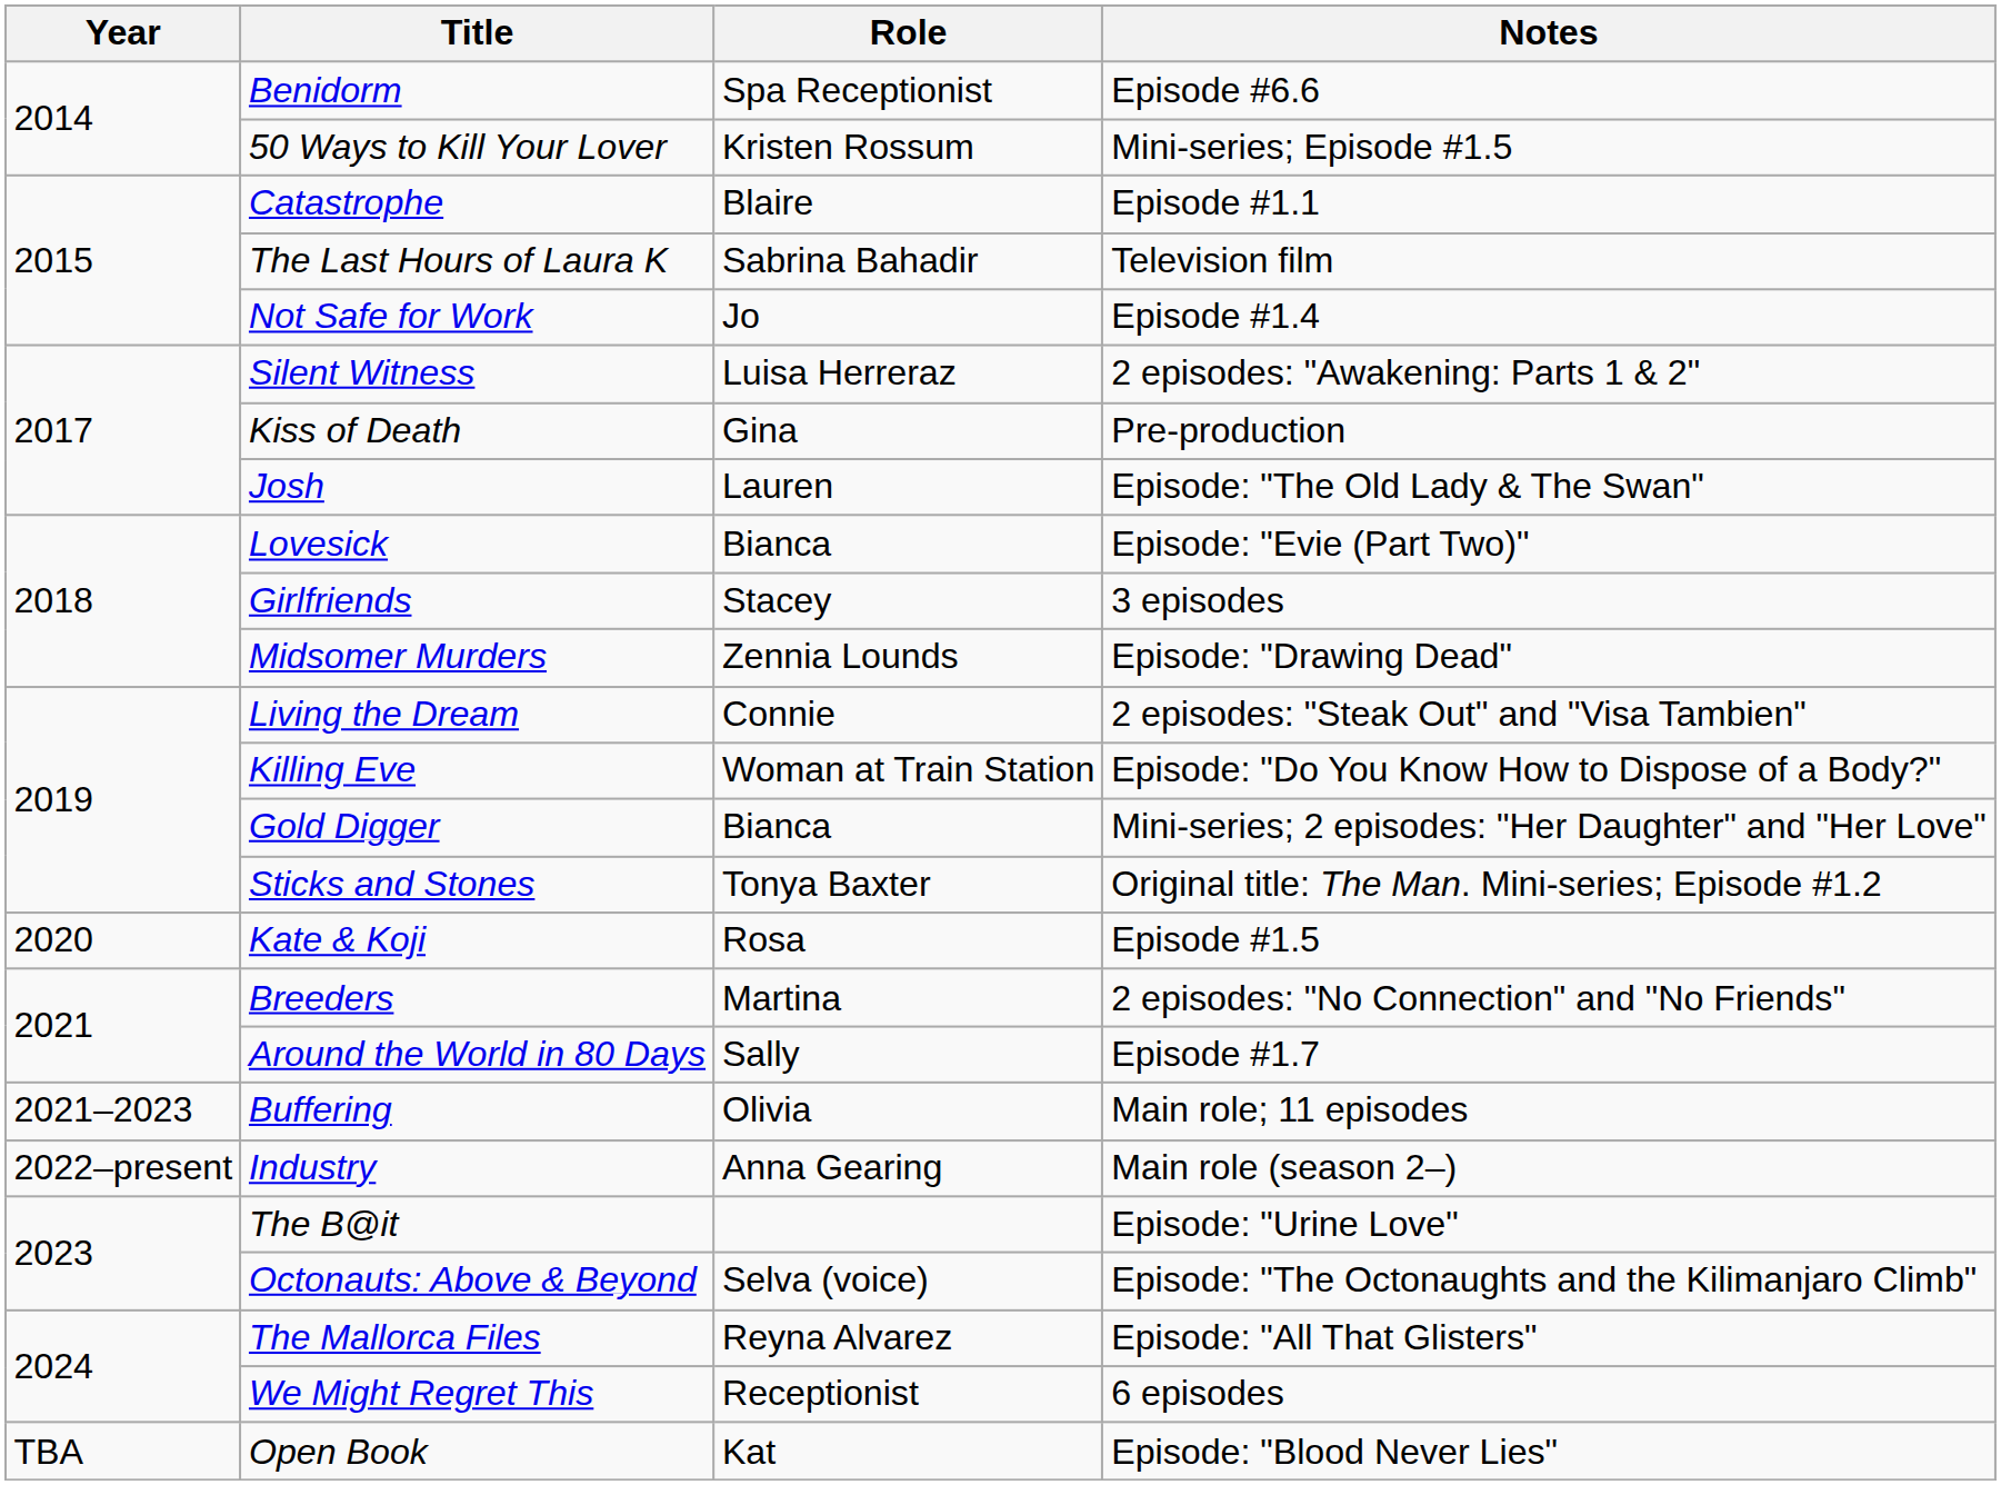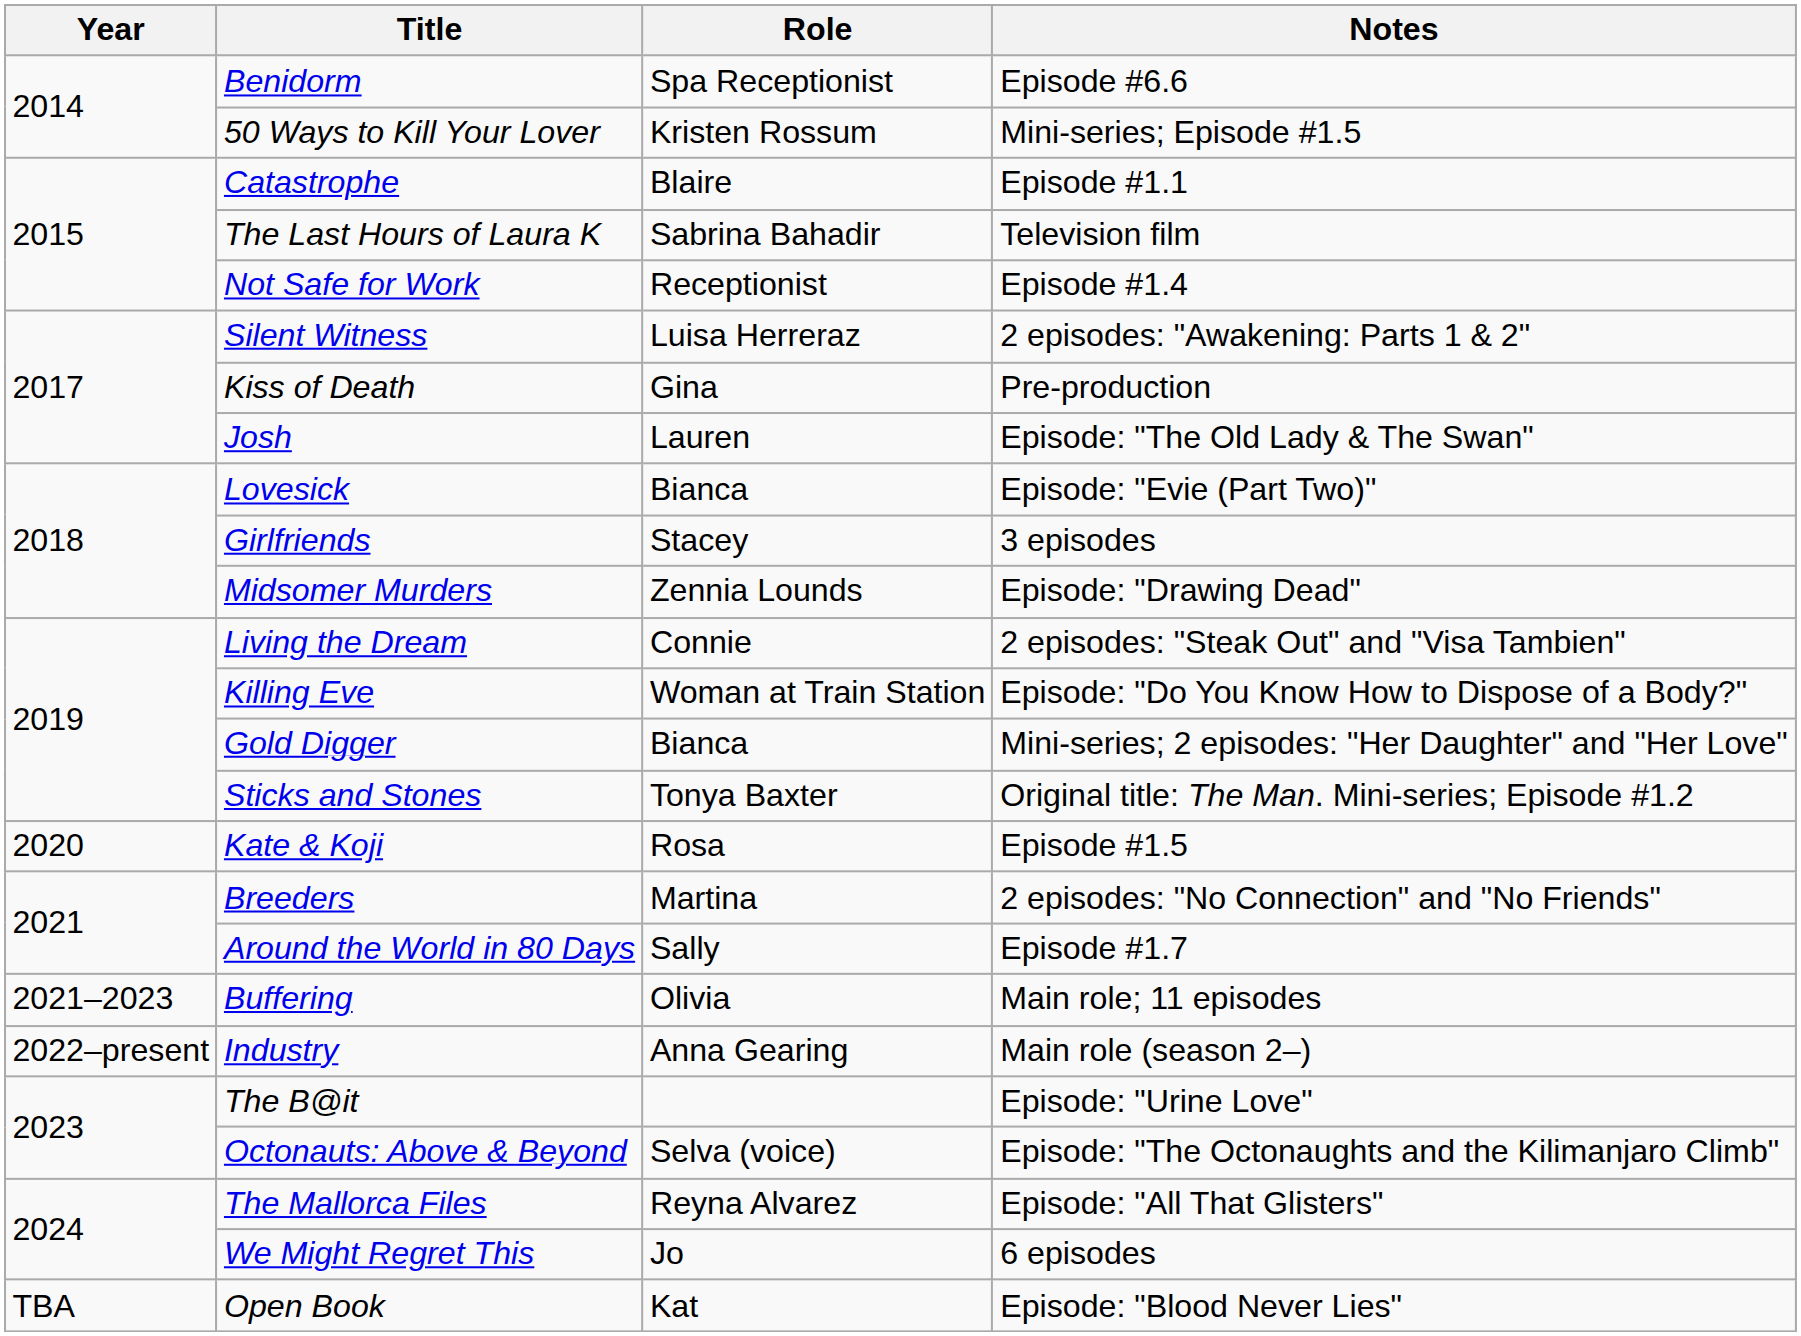 <table class="wikitable sortable">
 <tr>
 <th>Year</th>
 <th>Title</th>
 <th>Role</th>
 <th class="unsortable">Notes</th>
 </tr>
 <tr>
 <td rowspan="2">2014</td>
 <td><em><a href='#'>Benidorm</a></em></td>
 <td>Spa Receptionist</td>
 <td>Episode #6.6</td>
 </tr>
 <tr>
 <td><em>50 Ways to Kill Your Lover</em></td>
 <td>Kristen Rossum</td>
 <td>Mini-series; Episode #1.5</td>
 </tr>
 <tr>
 <td rowspan="3">2015</td>
 <td><em><a href='#'>Catastrophe</a></em></td>
 <td>Blaire</td>
 <td>Episode #1.1</td>
 </tr>
 <tr>
 <td><em>The Last Hours of Laura K</em></td>
 <td>Sabrina Bahadir</td>
 <td>Television film</td>
 </tr>
 <tr>
 <td><em><a href='#'>Not Safe for Work</a></em></td>
-<td>Jo</td>
+<td>Receptionist</td>
 <td>Episode #1.4</td>
 </tr>
 <tr>
 <td rowspan="3">2017</td>
 <td><em><a href='#'>Silent Witness</a></em></td>
 <td>Luisa Herreraz</td>
 <td>2 episodes: "Awakening: Parts 1 & 2"</td>
 </tr>
 <tr>
 <td><em>Kiss of Death</em></td>
 <td>Gina</td>
 <td>Pre-production</td>
 </tr>
 <tr>
 <td><em><a href='#'>Josh</a></em></td>
 <td>Lauren</td>
 <td>Episode: "The Old Lady & The Swan"</td>
 </tr>
 <tr>
 <td rowspan="3">2018</td>
 <td><em><a href='#'>Lovesick</a></em></td>
 <td>Bianca</td>
 <td>Episode: "Evie (Part Two)"</td>
 </tr>
 <tr>
 <td><em><a href='#'>Girlfriends</a></em></td>
 <td>Stacey</td>
 <td>3 episodes</td>
 </tr>
 <tr>
 <td><em><a href='#'>Midsomer Murders</a></em></td>
 <td>Zennia Lounds</td>
 <td>Episode: "Drawing Dead"</td>
 </tr>
 <tr>
 <td rowspan="4">2019</td>
 <td><em><a href='#'>Living the Dream</a></em></td>
 <td>Connie</td>
 <td>2 episodes: "Steak Out" and "Visa Tambien"</td>
 </tr>
 <tr>
 <td><em><a href='#'>Killing Eve</a></em></td>
 <td>Woman at Train Station</td>
 <td>Episode: "Do You Know How to Dispose of a Body?"</td>
 </tr>
 <tr>
 <td><em><a href='#'>Gold Digger</a></em></td>
 <td>Bianca</td>
 <td>Mini-series; 2 episodes: "Her Daughter" and "Her Love"</td>
 </tr>
 <tr>
 <td><em><a href='#'>Sticks and Stones</a></em></td>
 <td>Tonya Baxter</td>
 <td>Original title: <em>The Man</em>. Mini-series; Episode #1.2</td>
 </tr>
 <tr>
 <td>2020</td>
 <td><em><a href='#'>Kate & Koji</a></em></td>
 <td>Rosa</td>
 <td>Episode #1.5</td>
 </tr>
 <tr>
 <td rowspan="2">2021</td>
 <td><em><a href='#'>Breeders</a></em></td>
 <td>Martina</td>
 <td>2 episodes: "No Connection" and "No Friends"</td>
 </tr>
 <tr>
 <td><em><a href='#'>Around the World in 80 Days</a></em></td>
 <td>Sally</td>
 <td>Episode #1.7</td>
 </tr>
 <tr>
 <td>2021–2023</td>
 <td><em><a href='#'>Buffering</a></em></td>
 <td>Olivia</td>
 <td>Main role; 11 episodes</td>
 </tr>
 <tr>
 <td>2022–present</td>
 <td><em><a href='#'>Industry</a></em></td>
 <td>Anna Gearing</td>
 <td>Main role (season 2–)</td>
 </tr>
 <tr>
 <td rowspan="2">2023</td>
 <td><em>The B@it</em></td>
 <td></td>
 <td>Episode: "Urine Love"</td>
 </tr>
 <tr>
 <td><em><a href='#'>Octonauts: Above & Beyond</a></em></td>
 <td>Selva (voice)</td>
 <td>Episode: "The Octonaughts and the Kilimanjaro Climb"</td>
 </tr>
 <tr>
 <td rowspan="2">2024</td>
 <td><em><a href='#'>The Mallorca Files</a></em></td>
 <td>Reyna Alvarez</td>
 <td>Episode: "All That Glisters"</td>
 </tr>
 <tr>
 <td><em><a href='#'>We Might Regret This</a></em></td>
-<td>Receptionist</td>
+<td>Jo</td>
 <td>6 episodes</td>
 </tr>
 <tr>
 <td>TBA</td>
 <td><em>Open Book</em></td>
 <td>Kat</td>
 <td>Episode: "Blood Never Lies"</td>
 </tr>
 <tr>
 </tr>
 </table>
